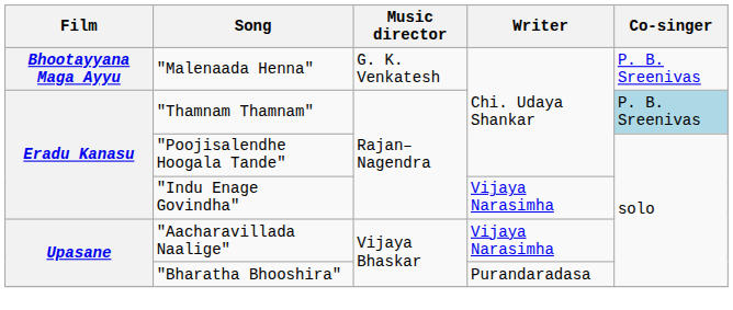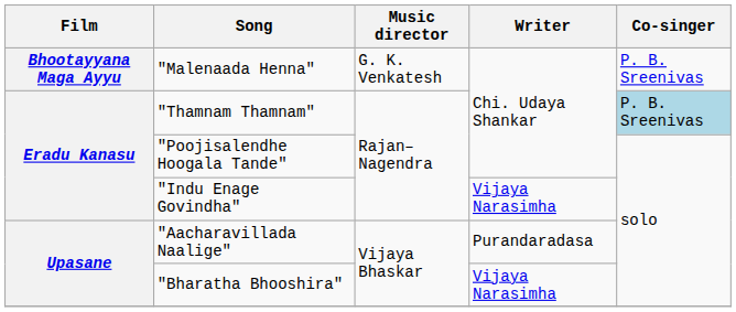 <table class="wikitable sortable">
 <tr>
 <th>Film</th>
 <th>Song</th>
 <th>Music director</th>
 <th>Writer</th>
 <th>Co-singer</th>
 </tr>
 <tr>
 <th><em><a href='#'>Bhootayyana Maga Ayyu</a></em></th>
 <td>"Malenaada Henna"</td>
 <td>G. K. Venkatesh</td>
 <td rowspan=3>Chi. Udaya Shankar</td>
 <td><a href='#'>P. B. Sreenivas</a></td>
 </tr>
 <tr>
 <th Rowspan=3><em><a href='#'>Eradu Kanasu</a></em></th>
 <td>"Thamnam Thamnam"</td>
 <td rowspan=3>Rajan–Nagendra</td>
 <td style="background: lightblue;">P. B. Sreenivas</td>
 </tr>
 <tr>
 <td>"Poojisalendhe Hoogala Tande"</td>
 <td rowspan=4>solo</td>
 </tr>
 <tr>
 <td>"Indu Enage Govindha"</td>
 <td><a href='#'>Vijaya Narasimha</a></td>
 </tr>
 <tr>
 <th Rowspan=2><em><a href='#'>Upasane</a></em></th>
 <td>"Aacharavillada Naalige"</td>
 <td rowspan=2>Vijaya Bhaskar</td>
-<td><a href='#'>Vijaya Narasimha</a></td>
+<td>Purandaradasa</td>
 </tr>
 <tr>
 <td>"Bharatha Bhooshira"</td>
-<td>Purandaradasa</td>
+<td><a href='#'>Vijaya Narasimha</a></td>
 </tr>
 <tr>
 </tr>
 </table>
